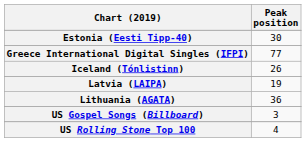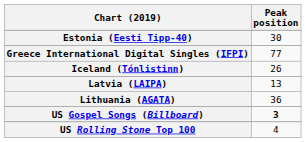 <table class="wikitable sortable plainrowheaders" style="text-align:center">
 <tr>
 <th scope="col">Chart (2019)</th>
 <th scope="col">Peak<br>position</th>
 </tr>
 <tr>
 </tr>
 <tr>
 </tr>
 <tr>
 </tr>
 <tr>
 </tr>
 <tr>
 <th scope="row">Estonia (<a href='#'>Eesti Tipp-40</a>)</th>
 <td>30</td>
 </tr>
 <tr>
 </tr>
 <tr>
 <th scope="row">Greece International Digital Singles (<a href='#'>IFPI</a>)</th>
 <td>77</td>
 </tr>
 <tr>
 <th scope="row">Iceland (<a href='#'>Tónlistinn</a>)</th>
 <td>26</td>
 </tr>
 <tr>
 </tr>
 <tr>
 </tr>
 <tr>
 <th scope="row">Latvia (<a href='#'>LAIPA</a>)</th>
-<td>19</td>
+<td>13</td>
 </tr>
 <tr>
 <th scope="row">Lithuania (<a href='#'>AGATA</a>)</th>
 <td>36</td>
 </tr>
 <tr>
 </tr>
 <tr>
 </tr>
 <tr>
 </tr>
 <tr>
 </tr>
 <tr>
 </tr>
 <tr>
 </tr>
 <tr>
 </tr>
 <tr>
 </tr>
 <tr>
 </tr>
 <tr>
 </tr>
 <tr>
 <th scope="row">US <a href='#'>Gospel Songs</a> (<em><a href='#'>Billboard</a></em>)</th>
-<td>3</td>
+<td><strong>3</strong></td>
 </tr>
 <tr>
 </tr>
 <tr>
 <th scope="row">US <a href='#'><em>Rolling Stone</em> Top 100</a></th>
 <td>4</td>
 </tr>
 </table>
